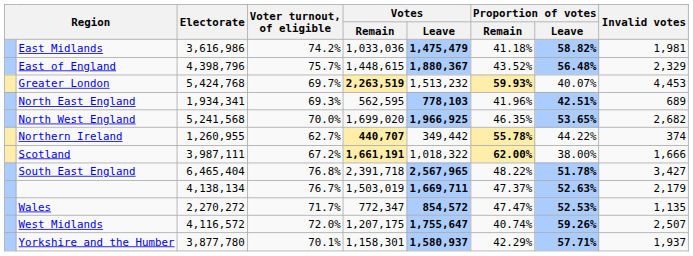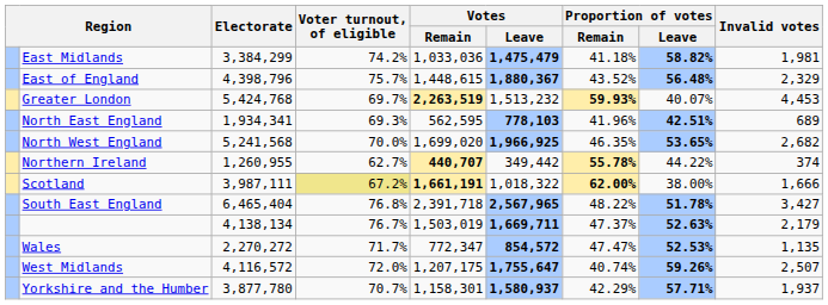 <table class="wikitable sortable">
 <tr>
 <th rowspan=2 colspan=2>Region</th>
 <th rowspan=2>Electorate</th>
 <th rowspan=2>Voter turnout, <br>of eligible</th>
 <th colspan=2>Votes</th>
 <th colspan=2>Proportion of votes</th>
 <th rowspan=2 colspan=2>Invalid votes</th>
 </tr>
 <tr>
 <th>Remain</th>
 <th>Leave</th>
 <th>Remain</th>
 <th>Leave</th>
 </tr>
 <tr>
 <td style="text-align: right; background:#acf;"> </td>
 <td><a href='#'>East Midlands</a></td>
-<td style="text-align: right;">3,616,986</td>
+<td style="text-align: right;">3,384,299</td>
 <td style="text-align: right;">74.2%</td>
 <td style="text-align: right;">1,033,036</td>
 <td style="text-align: right; background:#acf;"><strong>1,475,479</strong></td>
 <td style="text-align: right;">41.18%</td>
 <td style="text-align: right; background:#acf;"><strong>58.82%</strong></td>
 <td style="text-align: right;">1,981</td>
 </tr>
 <tr>
 <td style="text-align: right; background:#acf;"> </td>
 <td><a href='#'>East of England</a></td>
 <td style="text-align: right;">4,398,796</td>
 <td style="text-align: right;">75.7%</td>
 <td style="text-align: right;">1,448,615</td>
 <td style="text-align: right; background:#acf;"><strong>1,880,367</strong></td>
 <td style="text-align: right;">43.52%</td>
 <td style="text-align: right; background:#acf;"><strong>56.48%</strong></td>
 <td style="text-align: right;">2,329</td>
 </tr>
 <tr>
 <td style="text-align: right; background:#fea;"> </td>
 <td><a href='#'>Greater London</a></td>
 <td style="text-align: right;">5,424,768</td>
 <td style="text-align: right;">69.7%</td>
 <td style="text-align: right; background:#fea;"><strong>2,263,519</strong></td>
 <td style="text-align: right;">1,513,232</td>
 <td style="text-align: right; background:#fea;"><strong>59.93%</strong></td>
 <td style="text-align: right;">40.07%</td>
 <td style="text-align: right;">4,453</td>
 </tr>
 <tr>
 <td style="text-align: right; background:#acf;"> </td>
 <td><a href='#'>North East England</a></td>
 <td style="text-align: right;">1,934,341</td>
 <td style="text-align: right;">69.3%</td>
 <td style="text-align: right;">562,595</td>
 <td style="text-align: right; background:#acf;"><strong>778,103</strong></td>
 <td style="text-align: right;">41.96%</td>
 <td style="text-align: right; background:#acf;"><strong>42.51%</strong></td>
 <td style="text-align: right;">689</td>
 </tr>
 <tr>
 <td style="text-align: right; background:#acf;"> </td>
 <td><a href='#'>North West England</a></td>
 <td style="text-align: right;">5,241,568</td>
 <td style="text-align: right;">70.0%</td>
 <td style="text-align: right;">1,699,020</td>
 <td style="text-align: right; background:#acf;"><strong>1,966,925</strong></td>
 <td style="text-align: right;">46.35%</td>
 <td style="text-align: right; background:#acf;"><strong>53.65%</strong></td>
 <td style="text-align: right;">2,682</td>
 </tr>
 <tr>
 <td style="text-align: right; background:#fea;"> </td>
 <td><a href='#'>Northern Ireland</a></td>
 <td style="text-align: right;">1,260,955</td>
 <td style="text-align: right;">62.7%</td>
 <td style="text-align: right; background:#fea;"><strong>440,707</strong></td>
 <td style="text-align: right;">349,442</td>
 <td style="text-align: right; background:#fea;"><strong>55.78%</strong></td>
 <td style="text-align: right;">44.22%</td>
 <td style="text-align: right;">374</td>
 </tr>
 <tr>
 <td style="text-align: right; background:#fea;"> </td>
 <td><a href='#'>Scotland</a></td>
 <td style="text-align: right;">3,987,111</td>
-<td style="text-align: right;">67.2%</td>
+<td style="background: khaki; text-align: right;">67.2%</td>
 <td style="text-align: right; background:#fea;"><strong>1,661,191</strong></td>
 <td style="text-align: right;">1,018,322</td>
 <td style="text-align: right; background:#fea;"><strong>62.00%</strong></td>
 <td style="text-align: right;">38.00%</td>
 <td style="text-align: right;">1,666</td>
 </tr>
 <tr>
 <td style="text-align: right; background:#acf;"> </td>
 <td><a href='#'>South East England</a></td>
 <td style="text-align: right;">6,465,404</td>
 <td style="text-align: right;">76.8%</td>
 <td style="text-align: right;">2,391,718</td>
 <td style="text-align: right; background:#acf;"><strong>2,567,965</strong></td>
 <td style="text-align: right;">48.22%</td>
 <td style="text-align: right; background:#acf;"><strong>51.78%</strong></td>
 <td style="text-align: right;">3,427</td>
 </tr>
 <tr>
 <td style="text-align: right; background:#acf;"> </td>
 <td></td>
 <td style="text-align: right;">4,138,134</td>
 <td style="text-align: right;">76.7%</td>
 <td style="text-align: right;">1,503,019</td>
 <td style="text-align: right; background:#acf;"><strong>1,669,711</strong></td>
 <td style="text-align: right;">47.37%</td>
 <td style="text-align: right; background:#acf;"><strong>52.63%</strong></td>
 <td style="text-align: right;">2,179</td>
 </tr>
 <tr>
 <td style="text-align: right; background:#acf;"> </td>
 <td><a href='#'>Wales</a></td>
 <td style="text-align: right;">2,270,272</td>
 <td style="text-align: right;">71.7%</td>
 <td style="text-align: right;">772,347</td>
 <td style="text-align: right; background:#acf;"><strong>854,572</strong></td>
 <td style="text-align: right;">47.47%</td>
 <td style="text-align: right; background:#acf;"><strong>52.53%</strong></td>
 <td style="text-align: right;">1,135</td>
 </tr>
 <tr>
 <td style="text-align: right; background:#acf;"> </td>
 <td><a href='#'>West Midlands</a></td>
 <td style="text-align: right;">4,116,572</td>
 <td style="text-align: right;">72.0%</td>
 <td style="text-align: right;">1,207,175</td>
 <td style="text-align: right; background:#acf;"><strong>1,755,647</strong></td>
 <td style="text-align: right;">40.74%</td>
 <td style="text-align: right; background:#acf;"><strong>59.26%</strong></td>
 <td style="text-align: right;">2,507</td>
 </tr>
 <tr>
 <td style="text-align: right; background:#acf;"> </td>
 <td><a href='#'>Yorkshire and the Humber</a></td>
 <td style="text-align: right;">3,877,780</td>
-<td style="text-align: right;">70.1%</td>
+<td style="text-align: right;">70.7%</td>
 <td style="text-align: right;">1,158,301</td>
 <td style="text-align: right; background:#acf;"><strong>1,580,937</strong></td>
 <td style="text-align: right;">42.29%</td>
 <td style="text-align: right; background:#acf;"><strong>57.71%</strong></td>
 <td style="text-align: right;">1,937</td>
 </tr>
 </table>
